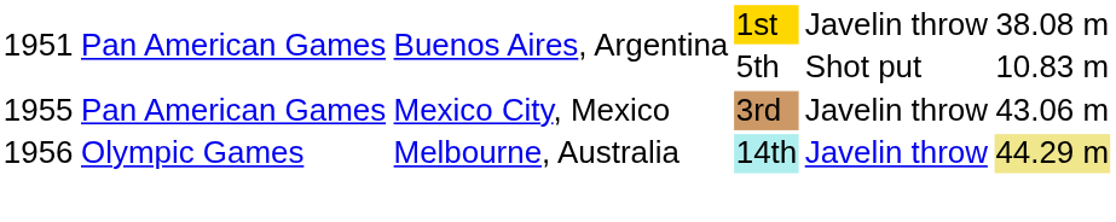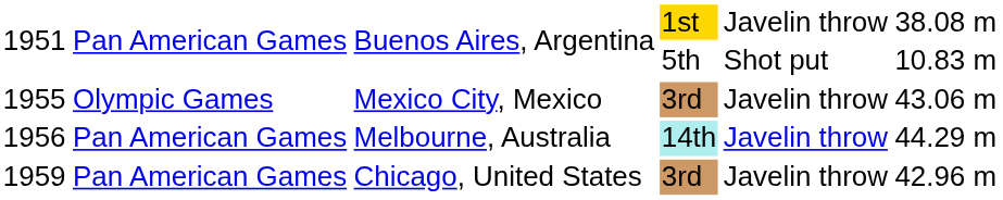 <table>
 <tr>
 <td rowspan=2>1951</td>
 <td rowspan=2><a href='#'>Pan American Games</a></td>
 <td rowspan=2><a href='#'>Buenos Aires</a>, Argentina</td>
 <td bgcolor=gold>1st</td>
 <td>Javelin throw</td>
 <td>38.08 m</td>
 </tr>
 <tr>
 <td>5th</td>
 <td>Shot put</td>
 <td>10.83 m</td>
 </tr>
 <tr>
 <td>1955</td>
-<td><a href='#'>Pan American Games</a></td>
+<td><a href='#'>Olympic Games</a></td>
 <td><a href='#'>Mexico City</a>, Mexico</td>
 <td bgcolor=cc9966>3rd</td>
 <td>Javelin throw</td>
 <td>43.06 m</td>
 </tr>
 <tr>
 <td>1956</td>
-<td><a href='#'>Olympic Games</a></td>
+<td><a href='#'>Pan American Games</a></td>
 <td><a href='#'>Melbourne</a>, Australia</td>
 <td style="background: paleturquoise;">14th</td>
 <td><a href='#'>Javelin throw</a></td>
-<td style="background: khaki;">44.29 m</td>
+<td>44.29 m</td>
+</tr>
+<tr>
+<td>1959</td>
+<td><a href='#'>Pan American Games</a></td>
+<td><a href='#'>Chicago</a>, United States</td>
+<td bgcolor=cc9966>3rd</td>
+<td>Javelin throw</td>
+<td>42.96 m</td>
 </tr>
 </table>
